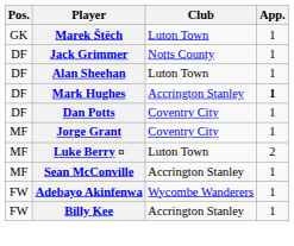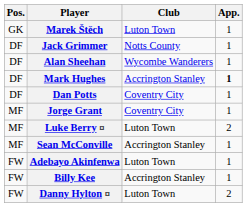 <table class="wikitable plainrowheaders" style="text-align: left">
 <tr>
 <th scope=col>Pos.</th>
 <th scope=col>Player</th>
 <th scope=col>Club</th>
 <th scope=col>App.</th>
 </tr>
 <tr>
 <td style=text-align:center>GK</td>
 <th scope=row><a href='#'>Marek Štěch</a></th>
 <td><a href='#'>Luton Town</a></td>
 <td style=text-align:center>1</td>
 </tr>
 <tr>
 <td style=text-align:center>DF</td>
 <th scope=row><a href='#'>Jack Grimmer</a></th>
 <td><a href='#'>Notts County</a></td>
 <td style=text-align:center>1</td>
 </tr>
 <tr>
 <td style=text-align:center>DF</td>
 <th scope=row><a href='#'>Alan Sheehan</a></th>
-<td>Luton Town</td>
+<td><a href='#'>Wycombe Wanderers</a></td>
 <td style=text-align:center>1</td>
 </tr>
 <tr>
 <td style=text-align:center>DF</td>
 <th scope=row><a href='#'>Mark Hughes</a></th>
 <td><a href='#'>Accrington Stanley</a></td>
 <td style=text-align:center><strong>1</strong></td>
 </tr>
 <tr>
 <td style=text-align:center>DF</td>
 <th scope=row><a href='#'>Dan Potts</a></th>
 <td><a href='#'>Coventry City</a></td>
 <td style=text-align:center>1</td>
 </tr>
 <tr>
 <td style=text-align:center>MF</td>
 <th scope=row><a href='#'>Jorge Grant</a></th>
 <td><a href='#'>Coventry City</a></td>
 <td style=text-align:center>1</td>
 </tr>
 <tr>
 <td style=text-align:center>MF</td>
 <th scope=row><a href='#'>Luke Berry</a> ¤</th>
 <td>Luton Town</td>
 <td style=text-align:center>2</td>
 </tr>
 <tr>
 <td style=text-align:center>MF</td>
 <th scope=row><a href='#'>Sean McConville</a></th>
 <td>Accrington Stanley</td>
 <td style=text-align:center>1</td>
 </tr>
 <tr>
 <td style=text-align:center>FW</td>
 <th scope=row><a href='#'>Adebayo Akinfenwa</a></th>
-<td><a href='#'>Wycombe Wanderers</a></td>
+<td>Luton Town</td>
 <td style=text-align:center>1</td>
 </tr>
 <tr>
 <td style=text-align:center>FW</td>
 <th scope=row><a href='#'>Billy Kee</a></th>
 <td>Accrington Stanley</td>
 <td style=text-align:center>1</td>
 </tr>
+<tr>
+<td style=text-align:center>FW</td>
+<th scope=row><a href='#'>Danny Hylton</a> ¤</th>
+<td>Luton Town</td>
+<td style=text-align:center>2</td>
+</tr>
 </table>
